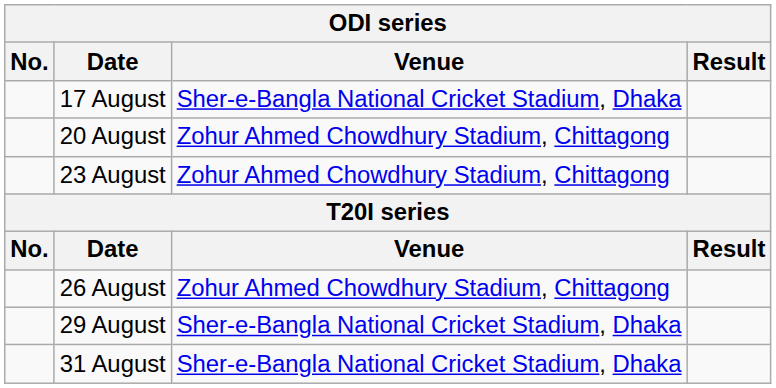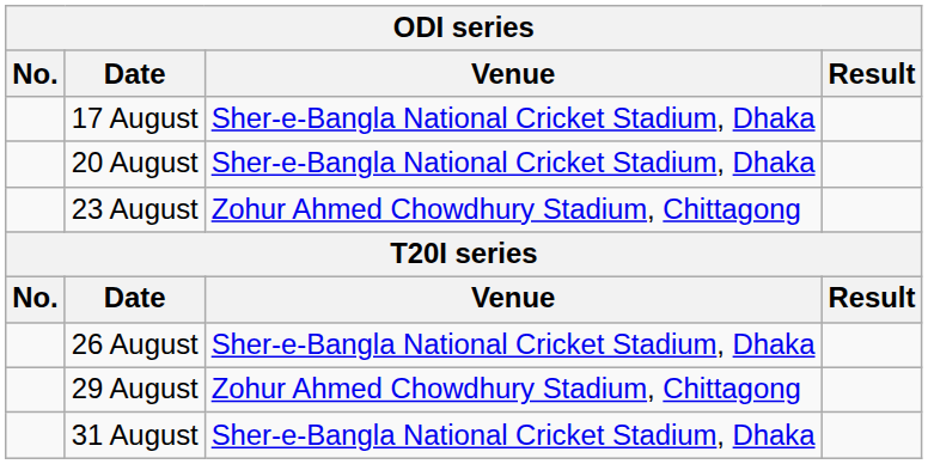 <table class="wikitable">
 <tr>
 <th colspan="4">ODI series</th>
 </tr>
 <tr>
 <th>No.</th>
 <th>Date</th>
 <th>Venue</th>
 <th>Result</th>
 </tr>
 <tr>
 <td></td>
 <td>17 August</td>
 <td><a href='#'>Sher-e-Bangla National Cricket Stadium</a>, <a href='#'>Dhaka</a></td>
 <td></td>
 </tr>
 <tr>
 <td></td>
 <td>20 August</td>
-<td><a href='#'>Zohur Ahmed Chowdhury Stadium</a>, <a href='#'>Chittagong</a></td>
+<td><a href='#'>Sher-e-Bangla National Cricket Stadium</a>, <a href='#'>Dhaka</a></td>
 <td></td>
 </tr>
 <tr>
 <td></td>
 <td>23 August</td>
 <td><a href='#'>Zohur Ahmed Chowdhury Stadium</a>, <a href='#'>Chittagong</a></td>
 <td></td>
 </tr>
 <tr>
 <th colspan="4">T20I series</th>
 </tr>
 <tr>
 <th>No.</th>
 <th>Date</th>
 <th>Venue</th>
 <th>Result</th>
 </tr>
 <tr>
 <td></td>
 <td>26 August</td>
-<td><a href='#'>Zohur Ahmed Chowdhury Stadium</a>, <a href='#'>Chittagong</a></td>
+<td><a href='#'>Sher-e-Bangla National Cricket Stadium</a>, <a href='#'>Dhaka</a></td>
 <td></td>
 </tr>
 <tr>
 <td></td>
 <td>29 August</td>
-<td><a href='#'>Sher-e-Bangla National Cricket Stadium</a>, <a href='#'>Dhaka</a></td>
+<td><a href='#'>Zohur Ahmed Chowdhury Stadium</a>, <a href='#'>Chittagong</a></td>
 <td></td>
 </tr>
 <tr>
 <td></td>
 <td>31 August</td>
 <td><a href='#'>Sher-e-Bangla National Cricket Stadium</a>, <a href='#'>Dhaka</a></td>
 <td></td>
 </tr>
 </table>
